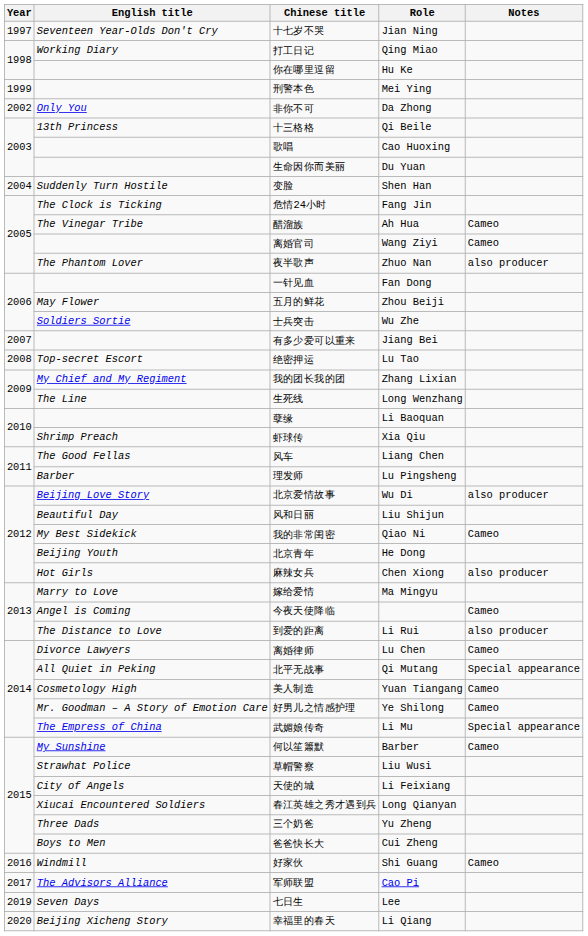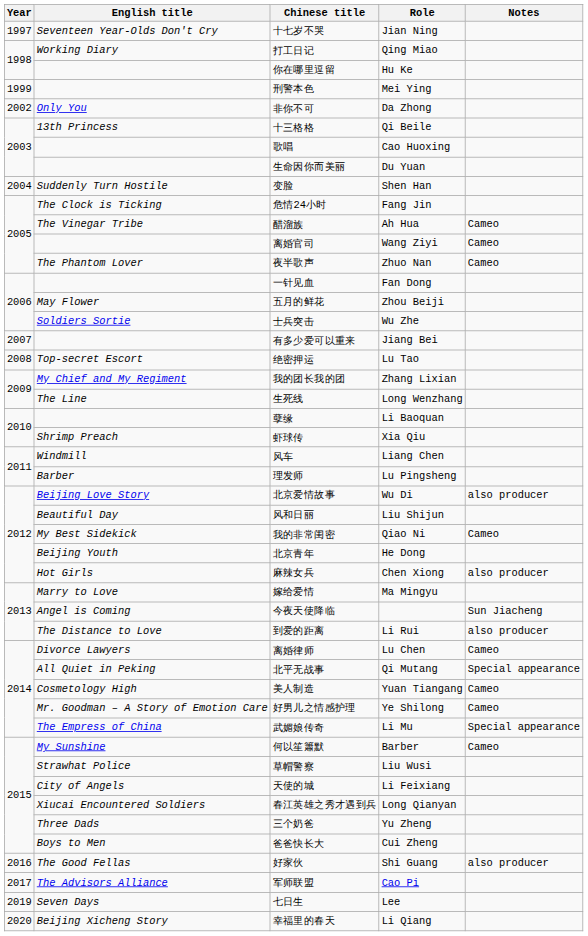 <table class="wikitable sortable">
 <tr>
 <th>Year</th>
 <th>English title</th>
 <th>Chinese title</th>
 <th>Role</th>
 <th>Notes</th>
 </tr>
 <tr>
 <td>1997</td>
 <td><em>Seventeen Year-Olds Don't Cry</em></td>
 <td>十七岁不哭</td>
 <td>Jian Ning</td>
 <td></td>
 </tr>
 <tr>
 <td rowspan=2>1998</td>
 <td><em>Working Diary</em></td>
 <td>打工日记</td>
 <td>Qing Miao</td>
 <td></td>
 </tr>
 <tr>
 <td></td>
 <td>你在哪里逗留</td>
 <td>Hu Ke</td>
 <td></td>
 </tr>
 <tr>
 <td>1999</td>
 <td></td>
 <td>刑警本色</td>
 <td>Mei Ying</td>
 <td></td>
 </tr>
 <tr>
 <td>2002</td>
 <td><em><a href='#'>Only You</a></em></td>
 <td>非你不可</td>
 <td>Da Zhong</td>
 <td></td>
 </tr>
 <tr>
 <td rowspan=3>2003</td>
 <td><em>13th Princess</em></td>
 <td>十三格格</td>
 <td>Qi Beile</td>
 <td></td>
 </tr>
 <tr>
 <td></td>
 <td>歌唱</td>
 <td>Cao Huoxing</td>
 <td></td>
 </tr>
 <tr>
 <td></td>
 <td>生命因你而美丽</td>
 <td>Du Yuan</td>
 <td></td>
 </tr>
 <tr>
 <td>2004</td>
 <td><em>Suddenly Turn Hostile</em></td>
 <td>变脸</td>
 <td>Shen Han</td>
 <td></td>
 </tr>
 <tr>
 <td rowspan=4>2005</td>
 <td><em>The Clock is Ticking</em></td>
 <td>危情24小时</td>
 <td>Fang Jin</td>
 <td></td>
 </tr>
 <tr>
 <td><em>The Vinegar Tribe</em></td>
 <td>醋溜族</td>
 <td>Ah Hua</td>
 <td>Cameo</td>
 </tr>
 <tr>
 <td></td>
 <td>离婚官司</td>
 <td>Wang Ziyi</td>
 <td>Cameo</td>
 </tr>
 <tr>
 <td><em>The Phantom Lover</em></td>
 <td>夜半歌声</td>
 <td>Zhuo Nan</td>
-<td>also producer</td>
+<td>Cameo</td>
 </tr>
 <tr>
 <td rowspan=3>2006</td>
 <td></td>
 <td>一针见血</td>
 <td>Fan Dong</td>
 <td></td>
 </tr>
 <tr>
 <td><em>May Flower</em></td>
 <td>五月的鲜花</td>
 <td>Zhou Beiji</td>
 <td></td>
 </tr>
 <tr>
 <td><em><a href='#'>Soldiers Sortie</a></em></td>
 <td>士兵突击</td>
 <td>Wu Zhe</td>
 <td></td>
 </tr>
 <tr>
 <td>2007</td>
 <td></td>
 <td>有多少爱可以重来</td>
 <td>Jiang Bei</td>
 <td></td>
 </tr>
 <tr>
 <td>2008</td>
 <td><em>Top-secret Escort</em></td>
 <td>绝密押运</td>
 <td>Lu Tao</td>
 <td></td>
 </tr>
 <tr>
 <td rowspan=2>2009</td>
 <td><em><a href='#'>My Chief and My Regiment</a></em></td>
 <td>我的团长我的团</td>
 <td>Zhang Lixian</td>
 <td></td>
 </tr>
 <tr>
 <td><em>The Line</em></td>
 <td>生死线</td>
 <td>Long Wenzhang</td>
 <td></td>
 </tr>
 <tr>
 <td rowspan=2>2010</td>
 <td></td>
 <td>孽缘</td>
 <td>Li Baoquan</td>
 <td></td>
 </tr>
 <tr>
 <td><em>Shrimp Preach</em></td>
 <td>虾球传</td>
 <td>Xia Qiu</td>
 <td></td>
 </tr>
 <tr>
 <td rowspan=2>2011</td>
-<td><em>The Good Fellas</em></td>
+<td><em>Windmill</em></td>
 <td>风车</td>
 <td>Liang Chen</td>
 <td></td>
 </tr>
 <tr>
 <td><em>Barber</em></td>
 <td>理发师</td>
 <td>Lu Pingsheng</td>
 <td></td>
 </tr>
 <tr>
 <td rowspan=5>2012</td>
 <td><em><a href='#'>Beijing Love Story</a></em></td>
 <td>北京爱情故事</td>
 <td>Wu Di</td>
 <td>also producer</td>
 </tr>
 <tr>
 <td><em>Beautiful Day</em></td>
 <td>风和日丽</td>
 <td>Liu Shijun</td>
 <td></td>
 </tr>
 <tr>
 <td><em>My Best Sidekick</em></td>
 <td>我的非常闺密</td>
 <td>Qiao Ni</td>
 <td>Cameo</td>
 </tr>
 <tr>
 <td><em>Beijing Youth</em></td>
 <td>北京青年</td>
 <td>He Dong</td>
 <td></td>
 </tr>
 <tr>
 <td><em>Hot Girls</em></td>
 <td>麻辣女兵</td>
 <td>Chen Xiong</td>
 <td>also producer</td>
 </tr>
 <tr>
 <td rowspan=3>2013</td>
 <td><em>Marry to Love</em></td>
 <td>嫁给爱情</td>
 <td>Ma Mingyu</td>
 <td></td>
 </tr>
 <tr>
 <td><em>Angel is Coming</em></td>
 <td>今夜天使降临</td>
 <td></td>
-<td>Cameo</td>
+<td>Sun Jiacheng</td>
 </tr>
 <tr>
 <td><em>The Distance to Love</em></td>
 <td>到爱的距离</td>
 <td>Li Rui</td>
 <td>also producer</td>
 </tr>
 <tr>
 <td rowspan=5>2014</td>
 <td><em>Divorce Lawyers</em></td>
 <td>离婚律师</td>
 <td>Lu Chen</td>
 <td>Cameo</td>
 </tr>
 <tr>
 <td><em>All Quiet in Peking</em></td>
 <td>北平无战事</td>
 <td>Qi Mutang</td>
 <td>Special appearance</td>
 </tr>
 <tr>
 <td><em>Cosmetology High</em></td>
 <td>美人制造</td>
 <td>Yuan Tiangang</td>
 <td>Cameo</td>
 </tr>
 <tr>
 <td><em>Mr. Goodman – A Story of Emotion Care</em></td>
 <td>好男儿之情感护理</td>
 <td>Ye Shilong</td>
 <td>Cameo</td>
 </tr>
 <tr>
 <td><em><a href='#'>The Empress of China</a></em></td>
 <td>武媚娘传奇</td>
 <td>Li Mu</td>
 <td>Special appearance</td>
 </tr>
 <tr>
 <td rowspan=6>2015</td>
 <td><em><a href='#'>My Sunshine</a></em></td>
 <td>何以笙簫默</td>
 <td>Barber</td>
 <td>Cameo</td>
 </tr>
 <tr>
 <td><em>Strawhat Police</em></td>
 <td>草帽警察</td>
 <td>Liu Wusi</td>
 <td></td>
 </tr>
 <tr>
 <td><em>City of Angels</em></td>
 <td>天使的城</td>
 <td>Li Feixiang</td>
 <td></td>
 </tr>
 <tr>
 <td><em>Xiucai Encountered Soldiers</em></td>
 <td>春江英雄之秀才遇到兵</td>
 <td>Long Qianyan</td>
 <td></td>
 </tr>
 <tr>
 <td><em>Three Dads</em></td>
 <td>三个奶爸</td>
 <td>Yu Zheng</td>
 <td></td>
 </tr>
 <tr>
 <td><em>Boys to Men</em></td>
 <td>爸爸快长大</td>
 <td>Cui Zheng</td>
 <td></td>
 </tr>
 <tr>
 <td>2016</td>
-<td><em>Windmill</em></td>
+<td><em>The Good Fellas</em></td>
 <td>好家伙</td>
 <td>Shi Guang</td>
-<td>Cameo</td>
+<td>also producer</td>
 </tr>
 <tr>
 <td>2017</td>
 <td><em><a href='#'>The Advisors Alliance</a></em></td>
 <td>军师联盟</td>
 <td><a href='#'>Cao Pi</a></td>
 <td></td>
 </tr>
 <tr>
 <td>2019</td>
 <td><em>Seven Days</em></td>
 <td>七日生</td>
 <td>Lee</td>
 <td></td>
 </tr>
 <tr>
 <td>2020</td>
 <td><em>Beijing Xicheng Story</em></td>
 <td>幸福里的春天</td>
 <td>Li Qiang</td>
 <td></td>
 </tr>
 </table>
